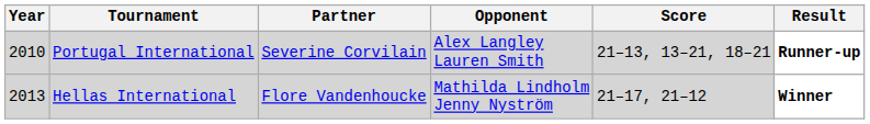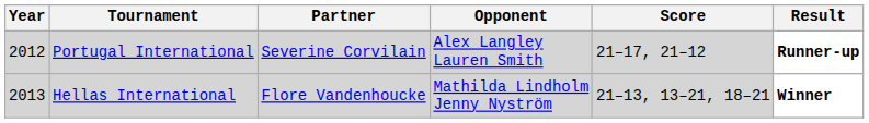 <table class="sortable wikitable" style="font-size: 90%;">
 <tr>
 <th>Year</th>
 <th>Tournament</th>
 <th>Partner</th>
 <th>Opponent</th>
 <th>Score</th>
 <th>Result</th>
 </tr>
 <tr style="background:#D5D5D5">
-<td align="center">2010</td>
+<td align="center">2012</td>
 <td align="left"><a href='#'>Portugal International</a></td>
 <td align="left"> <a href='#'>Severine Corvilain</a></td>
 <td align="left"> <a href='#'>Alex Langley</a><br> <a href='#'>Lauren Smith</a></td>
-<td align="left">21–13, 13–21, 18–21</td>
+<td align="left">21–17, 21–12</td>
 <td style="text-align:left; background:white"> <strong>Runner-up</strong></td>
 </tr>
 <tr style="background:#D5D5D5">
 <td align="center">2013</td>
 <td align="left"><a href='#'>Hellas International</a></td>
 <td align="left"> <a href='#'>Flore Vandenhoucke</a></td>
 <td align="left"> <a href='#'>Mathilda Lindholm</a><br> <a href='#'>Jenny Nyström</a></td>
-<td align="left">21–17, 21–12</td>
+<td align="left">21–13, 13–21, 18–21</td>
 <td style="text-align:left; background:white"> <strong>Winner</strong></td>
 </tr>
 </table>
